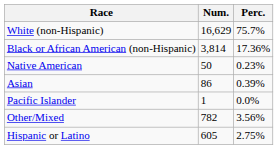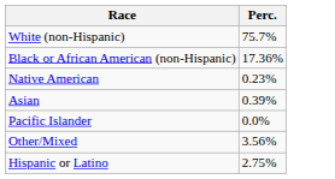 <table class="wikitable">
 <tr>
 <th>Race</th>
-<th>Num.</th>
 <th>Perc.</th>
 </tr>
 <tr>
 <td><a href='#'>White</a> (non-Hispanic)</td>
-<td>16,629</td>
 <td>75.7%</td>
 </tr>
 <tr>
 <td><a href='#'>Black or African American</a> (non-Hispanic)</td>
-<td>3,814</td>
 <td>17.36%</td>
 </tr>
 <tr>
 <td><a href='#'>Native American</a></td>
-<td>50</td>
 <td>0.23%</td>
 </tr>
 <tr>
 <td><a href='#'>Asian</a></td>
-<td>86</td>
 <td>0.39%</td>
 </tr>
 <tr>
 <td><a href='#'>Pacific Islander</a></td>
-<td>1</td>
 <td>0.0%</td>
 </tr>
 <tr>
 <td><a href='#'>Other/Mixed</a></td>
-<td>782</td>
 <td>3.56%</td>
 </tr>
 <tr>
 <td><a href='#'>Hispanic</a> or <a href='#'>Latino</a></td>
-<td>605</td>
 <td>2.75%</td>
 </tr>
 </table>
